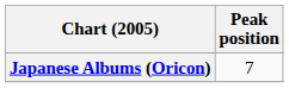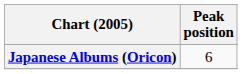 <table class="wikitable plainrowheaders sortable">
 <tr>
 <th scope="col">Chart (2005)</th>
 <th scope="col">Peak<br>position</th>
 </tr>
 <tr>
 </tr>
 <tr>
 </tr>
 <tr>
 </tr>
 <tr>
 </tr>
 <tr>
 </tr>
 <tr>
 </tr>
 <tr>
 </tr>
 <tr>
 </tr>
 <tr>
 </tr>
 <tr>
 </tr>
 <tr>
 <th scope="row"><a href='#'>Japanese Albums</a> (<a href='#'>Oricon</a>)</th>
-<td div style="text-align: center;">7</td>
+<td div style="text-align: center;">6</td>
 </tr>
 <tr>
 </tr>
 <tr>
 </tr>
 <tr>
 </tr>
 <tr>
 </tr>
 <tr>
 </tr>
 <tr>
 </tr>
 <tr>
 </tr>
 <tr>
 </tr>
 <tr>
 </tr>
 </table>
